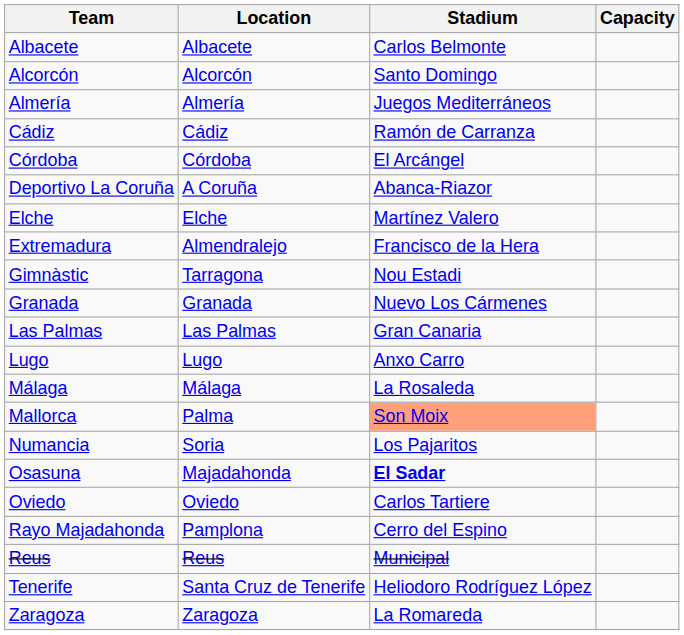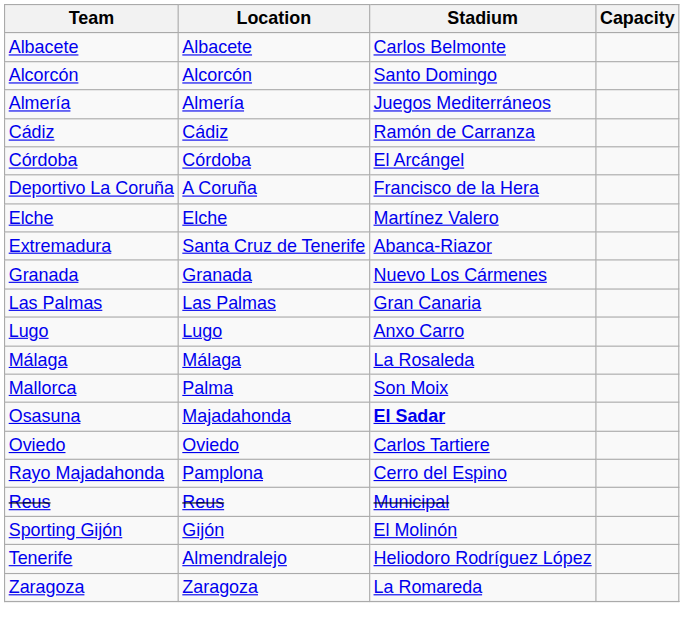 <table class="wikitable sortable" style="text-align: left;">
 <tr>
 <th>Team</th>
 <th>Location</th>
 <th>Stadium</th>
 <th>Capacity</th>
 </tr>
 <tr>
 <td><a href='#'>Albacete</a></td>
 <td><a href='#'>Albacete</a></td>
 <td><a href='#'>Carlos Belmonte</a></td>
 <td align="center"></td>
 </tr>
 <tr>
 <td><a href='#'>Alcorcón</a></td>
 <td><a href='#'>Alcorcón</a></td>
 <td><a href='#'>Santo Domingo</a></td>
 <td align="center"></td>
 </tr>
 <tr>
 <td><a href='#'>Almería</a></td>
 <td><a href='#'>Almería</a></td>
 <td><a href='#'>Juegos Mediterráneos</a></td>
 <td align="center"></td>
 </tr>
 <tr>
 <td><a href='#'>Cádiz</a></td>
 <td><a href='#'>Cádiz</a></td>
 <td><a href='#'>Ramón de Carranza</a></td>
 <td align="center"></td>
 </tr>
 <tr>
 <td><a href='#'>Córdoba</a></td>
 <td><a href='#'>Córdoba</a></td>
 <td><a href='#'>El Arcángel</a></td>
 <td align="center"></td>
 </tr>
 <tr>
 <td><a href='#'>Deportivo La Coruña</a></td>
 <td><a href='#'>A Coruña</a></td>
-<td><a href='#'>Abanca-Riazor</a></td>
+<td><a href='#'>Francisco de la Hera</a></td>
 <td align="center"></td>
 </tr>
 <tr>
 <td><a href='#'>Elche</a></td>
 <td><a href='#'>Elche</a></td>
 <td><a href='#'>Martínez Valero</a></td>
 <td align=center></td>
 </tr>
 <tr>
 <td><a href='#'>Extremadura</a></td>
-<td><a href='#'>Almendralejo</a></td>
-<td><a href='#'>Francisco de la Hera</a></td>
+<td><a href='#'>Santa Cruz de Tenerife</a></td>
+<td><a href='#'>Abanca-Riazor</a></td>
 <td align=center></td>
-</tr>
-<tr>
-<td><a href='#'>Gimnàstic</a></td>
-<td><a href='#'>Tarragona</a></td>
-<td><a href='#'>Nou Estadi</a></td>
-<td align="center"></td>
 </tr>
 <tr>
 <td><a href='#'>Granada</a></td>
 <td><a href='#'>Granada</a></td>
 <td><a href='#'>Nuevo Los Cármenes</a></td>
 <td align="center"></td>
 </tr>
 <tr>
 <td><a href='#'>Las Palmas</a></td>
 <td><a href='#'>Las Palmas</a></td>
 <td><a href='#'>Gran Canaria</a></td>
 <td align="center"></td>
 </tr>
 <tr>
 <td><a href='#'>Lugo</a></td>
 <td><a href='#'>Lugo</a></td>
 <td><a href='#'>Anxo Carro</a></td>
 <td align="center"></td>
 </tr>
 <tr>
 <td><a href='#'>Málaga</a></td>
 <td><a href='#'>Málaga</a></td>
 <td><a href='#'>La Rosaleda</a></td>
 <td align="center"></td>
 </tr>
 <tr>
 <td><a href='#'>Mallorca</a></td>
 <td><a href='#'>Palma</a></td>
-<td style="background: lightsalmon;"><a href='#'>Son Moix</a></td>
+<td><a href='#'>Son Moix</a></td>
 <td align=center></td>
-</tr>
-<tr>
-<td><a href='#'>Numancia</a></td>
-<td><a href='#'>Soria</a></td>
-<td><a href='#'>Los Pajaritos</a></td>
-<td style="text-align:center;"></td>
 </tr>
 <tr>
 <td><a href='#'>Osasuna</a></td>
 <td><a href='#'>Majadahonda</a></td>
 <td><strong><a href='#'>El Sadar</a></strong></td>
 <td align="center"></td>
 </tr>
 <tr>
 <td><a href='#'>Oviedo</a></td>
 <td><a href='#'>Oviedo</a></td>
 <td><a href='#'>Carlos Tartiere</a></td>
 <td align="center"></td>
 </tr>
 <tr>
 <td><a href='#'>Rayo Majadahonda</a></td>
 <td><a href='#'>Pamplona</a></td>
 <td><a href='#'>Cerro del Espino</a></td>
 <td align=center></td>
 </tr>
 <tr>
 <td><s><a href='#'>Reus</a></s></td>
 <td><s><a href='#'>Reus</a></s></td>
 <td><s><a href='#'>Municipal</a></s></td>
 <td align="center"><s></s></td>
 </tr>
 <tr>
+<td><a href='#'>Sporting Gijón</a></td>
+<td><a href='#'>Gijón</a></td>
+<td><a href='#'>El Molinón</a></td>
+<td align="center"></td>
+</tr>
+<tr>
 <td><a href='#'>Tenerife</a></td>
-<td><a href='#'>Santa Cruz de Tenerife</a></td>
+<td><a href='#'>Almendralejo</a></td>
 <td><a href='#'>Heliodoro Rodríguez López</a></td>
 <td align="center"></td>
 </tr>
 <tr>
 <td><a href='#'>Zaragoza</a></td>
 <td><a href='#'>Zaragoza</a></td>
 <td><a href='#'>La Romareda</a></td>
 <td align="center"></td>
 </tr>
 <tr>
 </tr>
 </table>
